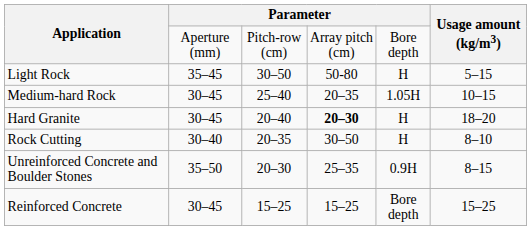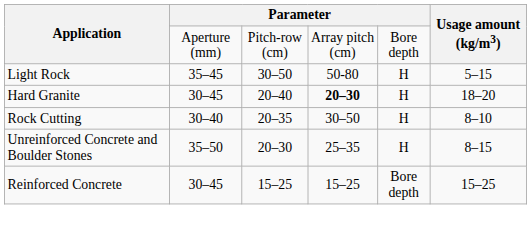 <table class="wikitable" border="1">
 <tr>
 <th rowspan="2" align="center">Application</th>
 <th colspan="4" align="center">Parameter</th>
 <th rowspan="2" align="center">Usage amount (kg/m<sup>3</sup>)</th>
 </tr>
 <tr>
 <td align="center">Aperture (mm)</td>
 <td align="center">Pitch-row (cm)</td>
 <td align="center">Array pitch (cm)</td>
 <td align="center">Bore depth</td>
 </tr>
 <tr>
 <td>Light Rock</td>
 <td align="center">35–45</td>
 <td align="center">30–50</td>
 <td align="center">50-80</td>
 <td align="center">H</td>
 <td align="center">5–15</td>
-</tr>
-<tr>
-<td>Medium-hard Rock</td>
-<td align="center">30–45</td>
-<td align="center">25–40</td>
-<td align="center">20–35</td>
-<td align="center">1.05H</td>
-<td align="center">10–15</td>
 </tr>
 <tr>
 <td>Hard Granite</td>
 <td align="center">30–45</td>
 <td align="center">20–40</td>
 <td align="center"><strong>20–30</strong></td>
 <td align="center">H</td>
 <td align="center">18–20</td>
 </tr>
 <tr>
 <td>Rock Cutting</td>
 <td align="center">30–40</td>
 <td align="center">20–35</td>
 <td align="center">30–50</td>
 <td align="center">H</td>
 <td align="center">8–10</td>
 </tr>
 <tr>
 <td>Unreinforced Concrete and Boulder Stones</td>
 <td align="center">35–50</td>
 <td align="center">20–30</td>
 <td align="center">25–35</td>
-<td align="center">0.9H</td>
+<td align="center">H</td>
 <td align="center">8–15</td>
 </tr>
 <tr>
 <td>Reinforced Concrete</td>
 <td align="center">30–45</td>
 <td align="center">15–25</td>
 <td align="center">15–25</td>
 <td align="center">Bore depth</td>
 <td align="center">15–25</td>
 </tr>
 </table>
